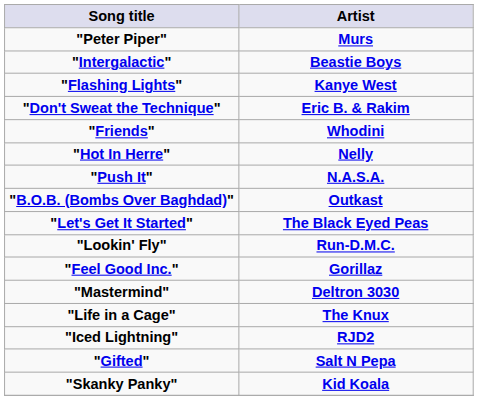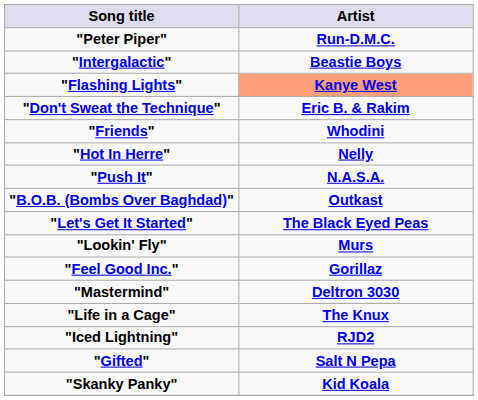 <table class="wikitable sortable" style="font-size:90%; text-align:center; margin: 5px;">
 <tr>
 <th style="background:#ddddee;" width=225>Song title</th>
 <th style="background:#ddddee;" width=225>Artist</th>
 </tr>
 <tr>
 <td><strong>"Peter Piper"</strong></td>
-<td><strong><a href='#'>Murs</a></strong></td>
+<td><strong><a href='#'>Run-D.M.C.</a></strong></td>
 </tr>
 <tr>
 <td><strong>"<a href='#'>Intergalactic</a>"</strong></td>
 <td><strong><a href='#'>Beastie Boys</a></strong></td>
 </tr>
 <tr>
 <td><strong>"<a href='#'>Flashing Lights</a>"</strong></td>
-<td><strong><a href='#'>Kanye West</a></strong></td>
+<td style="background: lightsalmon;"><strong><a href='#'>Kanye West</a></strong></td>
 </tr>
 <tr>
 <td><strong>"<a href='#'>Don't Sweat the Technique</a>"</strong></td>
 <td><strong><a href='#'>Eric B. & Rakim</a></strong></td>
 </tr>
 <tr>
 <td><strong>"<a href='#'>Friends</a>"</strong></td>
 <td><strong><a href='#'>Whodini</a></strong></td>
 </tr>
 <tr>
 <td><strong>"<a href='#'>Hot In Herre</a>"</strong></td>
 <td><strong><a href='#'>Nelly</a></strong></td>
 </tr>
 <tr>
 <td><strong>"<a href='#'>Push It</a>"</strong></td>
 <td><strong><a href='#'>N.A.S.A.</a></strong></td>
 </tr>
 <tr>
 <td><strong>"<a href='#'>B.O.B. (Bombs Over Baghdad)</a>"</strong></td>
 <td><strong><a href='#'>Outkast</a></strong></td>
 </tr>
 <tr>
 <td><strong>"<a href='#'>Let's Get It Started</a>"</strong></td>
 <td><strong><a href='#'>The Black Eyed Peas</a></strong></td>
 </tr>
 <tr>
 <td><strong>"Lookin' Fly"</strong></td>
-<td><strong><a href='#'>Run-D.M.C.</a></strong></td>
+<td><strong><a href='#'>Murs</a></strong></td>
 </tr>
 <tr>
 <td><strong>"<a href='#'>Feel Good Inc.</a>"</strong></td>
 <td><strong><a href='#'>Gorillaz</a></strong></td>
 </tr>
 <tr>
 <td><strong>"Mastermind"</strong></td>
 <td><strong><a href='#'>Deltron 3030</a></strong></td>
 </tr>
 <tr>
 <td><strong>"Life in a Cage"</strong></td>
 <td><strong><a href='#'>The Knux</a></strong></td>
 </tr>
 <tr>
 <td><strong>"Iced Lightning"</strong></td>
 <td><strong><a href='#'>RJD2</a></strong></td>
 </tr>
 <tr>
 <td><strong>"<a href='#'>Gifted</a>"</strong></td>
 <td><strong><a href='#'>Salt N Pepa</a></strong></td>
 </tr>
 <tr>
 <td><strong>"Skanky Panky"</strong></td>
 <td><strong><a href='#'>Kid Koala</a></strong></td>
 </tr>
 <tr>
 </tr>
 </table>
